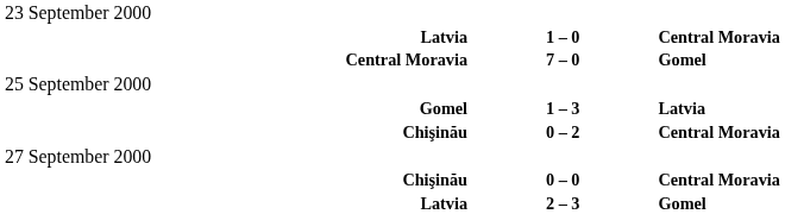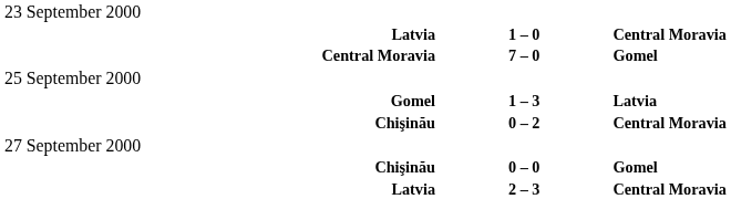 <table width=100% cellspacing=1>
 <tr>
 <th width=25%></th>
 <th width=10%></th>
 <th></th>
 </tr>
 <tr>
 <td>23 September 2000</td>
 </tr>
 <tr style=font-size:90%>
 <td align=right><strong>Latvia</strong></td>
 <td align=center><strong>1 – 0</strong></td>
 <td><strong>Central Moravia</strong></td>
 </tr>
 <tr style=font-size:90%>
 <td align=right><strong>Central Moravia</strong></td>
 <td align=center><strong>7 – 0</strong></td>
 <td><strong>Gomel</strong></td>
 </tr>
 <tr>
 <td>25 September 2000</td>
 </tr>
 <tr style=font-size:90%>
 <td align=right><strong>Gomel</strong></td>
 <td align=center><strong>1 – 3</strong></td>
 <td><strong>Latvia</strong></td>
 </tr>
 <tr style=font-size:90%>
 <td align=right><strong>Chişinău</strong></td>
 <td align=center><strong>0 – 2</strong></td>
 <td><strong>Central Moravia</strong></td>
 </tr>
 <tr>
 <td>27 September 2000</td>
 </tr>
 <tr style=font-size:90%>
 <td align=right><strong>Chişinău</strong></td>
 <td align=center><strong>0 – 0</strong></td>
-<td><strong>Central Moravia</strong></td>
+<td><strong>Gomel</strong></td>
 </tr>
 <tr style=font-size:90%>
 <td align=right><strong>Latvia</strong></td>
 <td align=center><strong>2 – 3</strong></td>
-<td><strong>Gomel</strong></td>
+<td><strong>Central Moravia</strong></td>
 </tr>
 </table>
